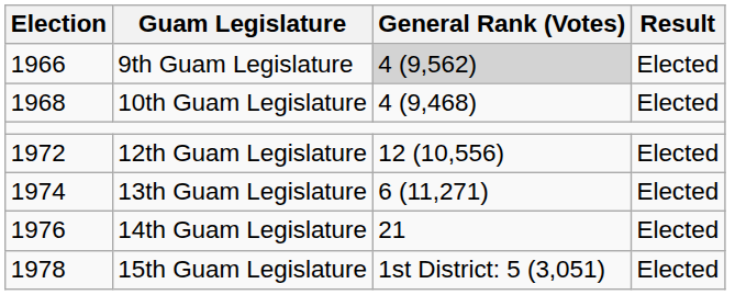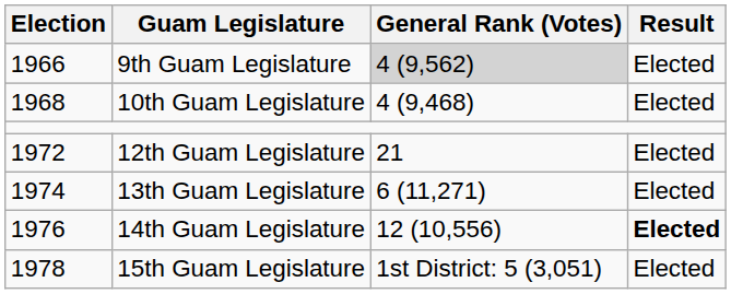 <table class="wikitable sortable" id="elections">
 <tr style="vertical-align:bottom;">
 <th>Election</th>
 <th>Guam Legislature</th>
 <th>General Rank (Votes)</th>
 <th>Result</th>
 </tr>
 <tr>
 <td>1966</td>
 <td>9th Guam Legislature</td>
 <td style="background: lightgrey;">4 (9,562)</td>
 <td>Elected</td>
 </tr>
 <tr>
 <td>1968</td>
 <td>10th Guam Legislature</td>
 <td>4 (9,468)</td>
 <td>Elected</td>
 </tr>
 <tr>
 <td colspan=4></td>
 </tr>
 <tr>
 <td>1972</td>
 <td>12th Guam Legislature</td>
-<td>12 (10,556)</td>
+<td>21</td>
 <td>Elected</td>
 </tr>
 <tr>
 <td>1974</td>
 <td>13th Guam Legislature</td>
 <td>6 (11,271)</td>
 <td>Elected</td>
 </tr>
 <tr>
 <td>1976</td>
 <td>14th Guam Legislature</td>
-<td>21</td>
-<td>Elected</td>
+<td>12 (10,556)</td>
+<td><strong>Elected</strong></td>
 </tr>
 <tr>
 <td>1978</td>
 <td>15th Guam Legislature</td>
 <td>1st District: 5 (3,051)</td>
 <td>Elected</td>
 </tr>
 </table>
